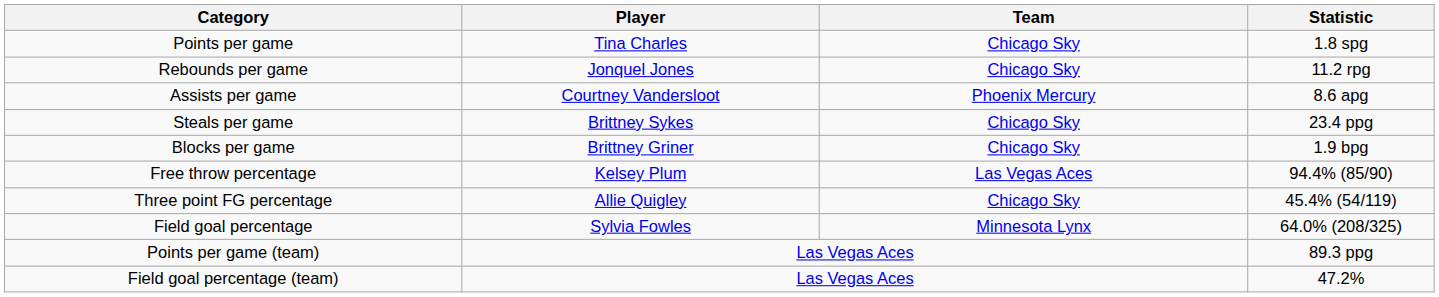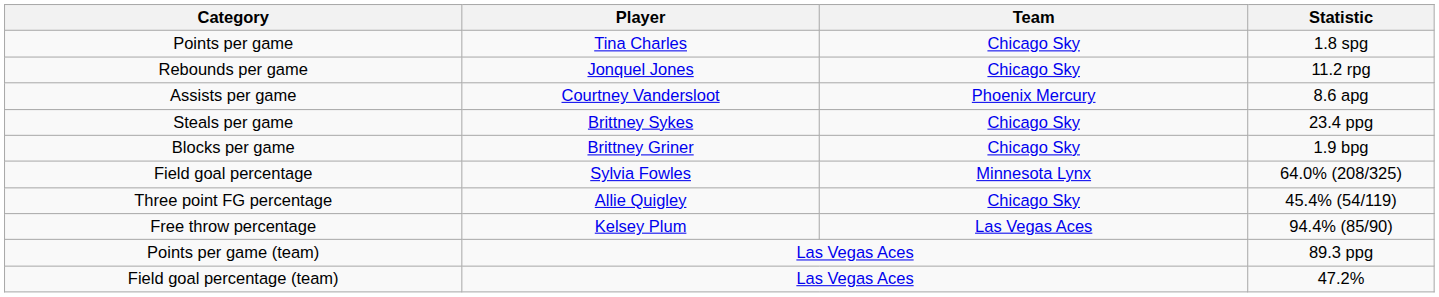 <table class="wikitable" style="width: 70%; text-align: center;">
 <tr>
 <th width=32%>Category</th>
 <th width=25%>Player</th>
 <th width=30%>Team</th>
 <th width=20%>Statistic</th>
 </tr>
 <tr>
 <td>Points per game</td>
 <td><a href='#'>Tina Charles</a></td>
 <td><a href='#'>Chicago Sky</a></td>
 <td>1.8 spg</td>
 </tr>
 <tr>
 <td>Rebounds per game</td>
 <td><a href='#'>Jonquel Jones</a></td>
 <td><a href='#'>Chicago Sky</a></td>
 <td>11.2 rpg</td>
 </tr>
 <tr>
 <td>Assists per game</td>
 <td><a href='#'>Courtney Vandersloot</a></td>
 <td><a href='#'>Phoenix Mercury</a></td>
 <td>8.6 apg</td>
 </tr>
 <tr>
 <td>Steals per game</td>
 <td><a href='#'>Brittney Sykes</a></td>
 <td><a href='#'>Chicago Sky</a></td>
 <td>23.4 ppg</td>
 </tr>
 <tr>
 <td>Blocks per game</td>
 <td><a href='#'>Brittney Griner</a></td>
 <td><a href='#'>Chicago Sky</a></td>
 <td>1.9 bpg</td>
 </tr>
 <tr>
-<td>Free throw percentage</td>
-<td><a href='#'>Kelsey Plum</a></td>
-<td><a href='#'>Las Vegas Aces</a></td>
-<td>94.4% (85/90)</td>
+<td>Field goal percentage</td>
+<td><a href='#'>Sylvia Fowles</a></td>
+<td><a href='#'>Minnesota Lynx</a></td>
+<td>64.0% (208/325)</td>
 </tr>
 <tr>
 <td>Three point FG percentage</td>
 <td><a href='#'>Allie Quigley</a></td>
 <td><a href='#'>Chicago Sky</a></td>
 <td>45.4% (54/119)</td>
 </tr>
 <tr>
-<td>Field goal percentage</td>
-<td><a href='#'>Sylvia Fowles</a></td>
-<td><a href='#'>Minnesota Lynx</a></td>
-<td>64.0% (208/325)</td>
+<td>Free throw percentage</td>
+<td><a href='#'>Kelsey Plum</a></td>
+<td><a href='#'>Las Vegas Aces</a></td>
+<td>94.4% (85/90)</td>
 </tr>
 <tr>
 <td>Points per game (team)</td>
 <td colspan=2><a href='#'>Las Vegas Aces</a></td>
 <td>89.3 ppg</td>
 </tr>
 <tr>
 <td>Field goal percentage (team)</td>
 <td colspan=2><a href='#'>Las Vegas Aces</a></td>
 <td>47.2%</td>
 </tr>
 </table>
